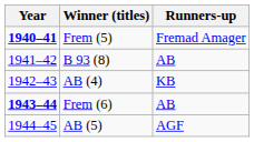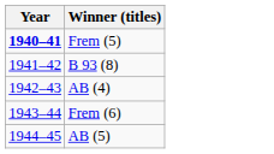 <table class="wikitable">
 <tr>
 <th>Year</th>
 <th>Winner (titles)</th>
-<th>Runners-up</th>
 </tr>
 <tr>
 <td><strong><a href='#'>1940–41</a></strong></td>
 <td><a href='#'>Frem</a> (5)</td>
-<td><a href='#'>Fremad Amager</a></td>
 </tr>
 <tr>
 <td><a href='#'>1941–42</a></td>
 <td><a href='#'>B 93</a> (8)</td>
-<td><a href='#'>AB</a></td>
 </tr>
 <tr>
 <td><a href='#'>1942–43</a></td>
 <td><a href='#'>AB</a> (4)</td>
-<td><a href='#'>KB</a></td>
 </tr>
 <tr>
-<td><strong><a href='#'>1943–44</a></strong></td>
+<td><a href='#'>1943–44</a></td>
 <td><a href='#'>Frem</a> (6)</td>
-<td><a href='#'>AB</a></td>
 </tr>
 <tr>
 <td><a href='#'>1944–45</a></td>
 <td><a href='#'>AB</a> (5)</td>
-<td><a href='#'>AGF</a></td>
 </tr>
 </table>
